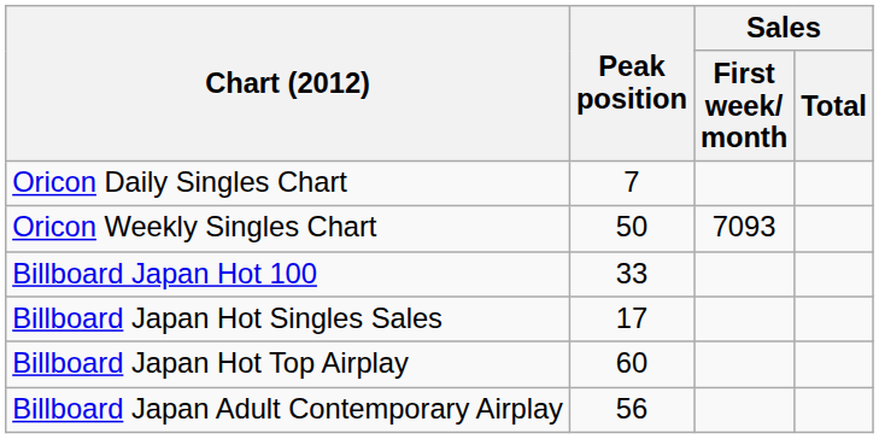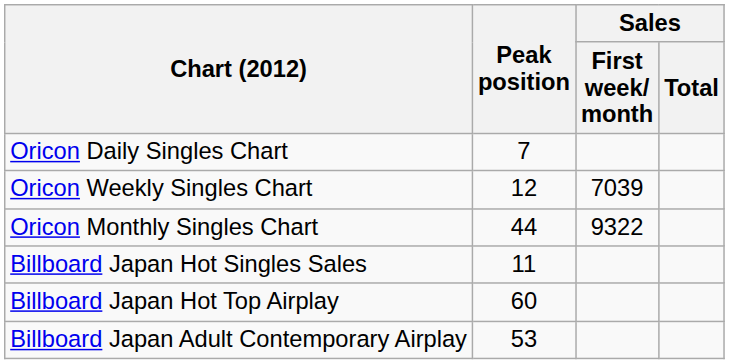 <table class="wikitable sortable" border="1">
 <tr>
 <th rowspan="2">Chart (2012)</th>
 <th rowspan="2">Peak<br>position</th>
 <th colspan="2">Sales</th>
 </tr>
 <tr>
 <th>First<br>week/<br>month</th>
 <th>Total</th>
 </tr>
 <tr>
 <td><a href='#'>Oricon</a> Daily Singles Chart</td>
 <td style="text-align:center;">7</td>
 <td style="text-align:center;"></td>
 <td style="text-align:center;"></td>
 </tr>
 <tr>
 <td><a href='#'>Oricon</a> Weekly Singles Chart</td>
-<td style="text-align:center;">50</td>
-<td style="text-align:center;">7093</td>
+<td style="text-align:center;">12</td>
+<td style="text-align:center;">7039</td>
 <td style="text-align:center;"></td>
 </tr>
 <tr>
-<td><a href='#'>Billboard Japan Hot 100</a></td>
-<td style="text-align:center;">33</td>
-<td style="text-align:center;"></td>
+<td><a href='#'>Oricon</a> Monthly Singles Chart</td>
+<td style="text-align:center;">44</td>
+<td style="text-align:center;">9322</td>
 <td style="text-align:center;"></td>
 </tr>
 <tr>
 <td><a href='#'>Billboard</a> Japan Hot Singles Sales</td>
-<td style="text-align:center;">17</td>
+<td style="text-align:center;">11</td>
 <td style="text-align:center;"></td>
 <td style="text-align:center;"></td>
 </tr>
 <tr>
 <td><a href='#'>Billboard</a> Japan Hot Top Airplay</td>
 <td style="text-align:center;">60</td>
 <td style="text-align:center;"></td>
 <td style="text-align:center;"></td>
 </tr>
 <tr>
 <td><a href='#'>Billboard</a> Japan Adult Contemporary Airplay</td>
-<td style="text-align:center;">56</td>
+<td style="text-align:center;">53</td>
 <td style="text-align:center;"></td>
 <td style="text-align:center;"></td>
 </tr>
 </table>
